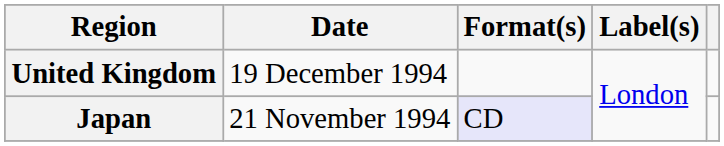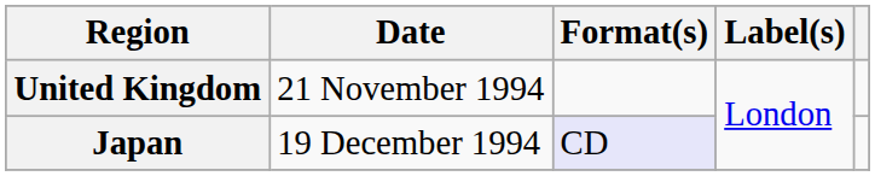 <table class="wikitable plainrowheaders">
 <tr>
 <th scope="col">Region</th>
 <th scope="col">Date</th>
 <th scope="col">Format(s)</th>
 <th scope="col">Label(s)</th>
 <th scope="col"></th>
 </tr>
 <tr>
 <th scope="row">United Kingdom</th>
-<td>19 December 1994</td>
+<td>21 November 1994</td>
 <td></td>
 <td rowspan="2"><a href='#'>London</a></td>
 <td></td>
 </tr>
 <tr>
 <th scope="row">Japan</th>
-<td>21 November 1994</td>
+<td>19 December 1994</td>
 <td style="background: lavender;">CD</td>
 <td></td>
 </tr>
 </table>
